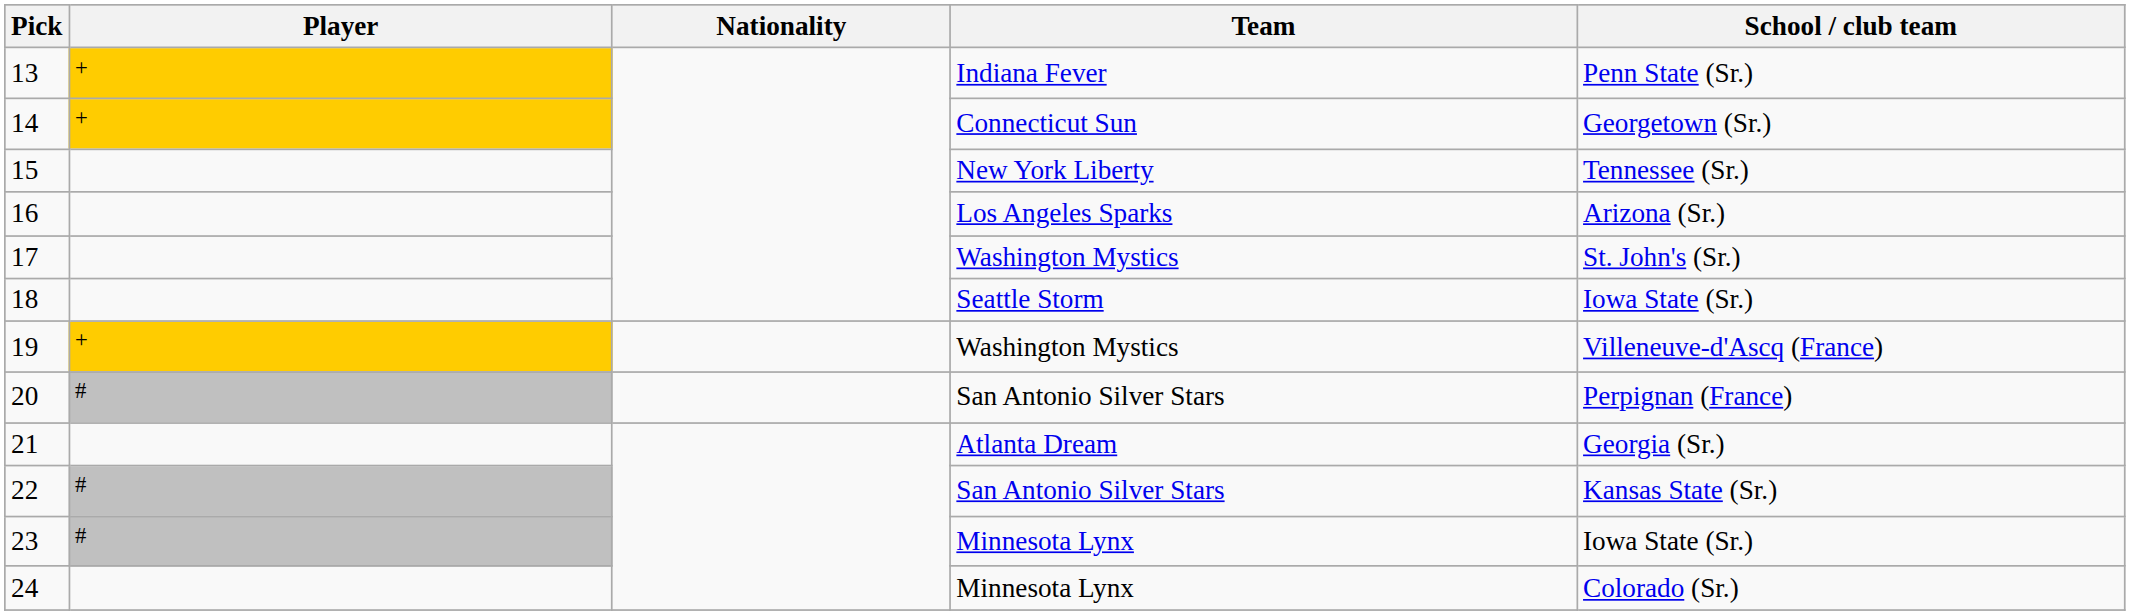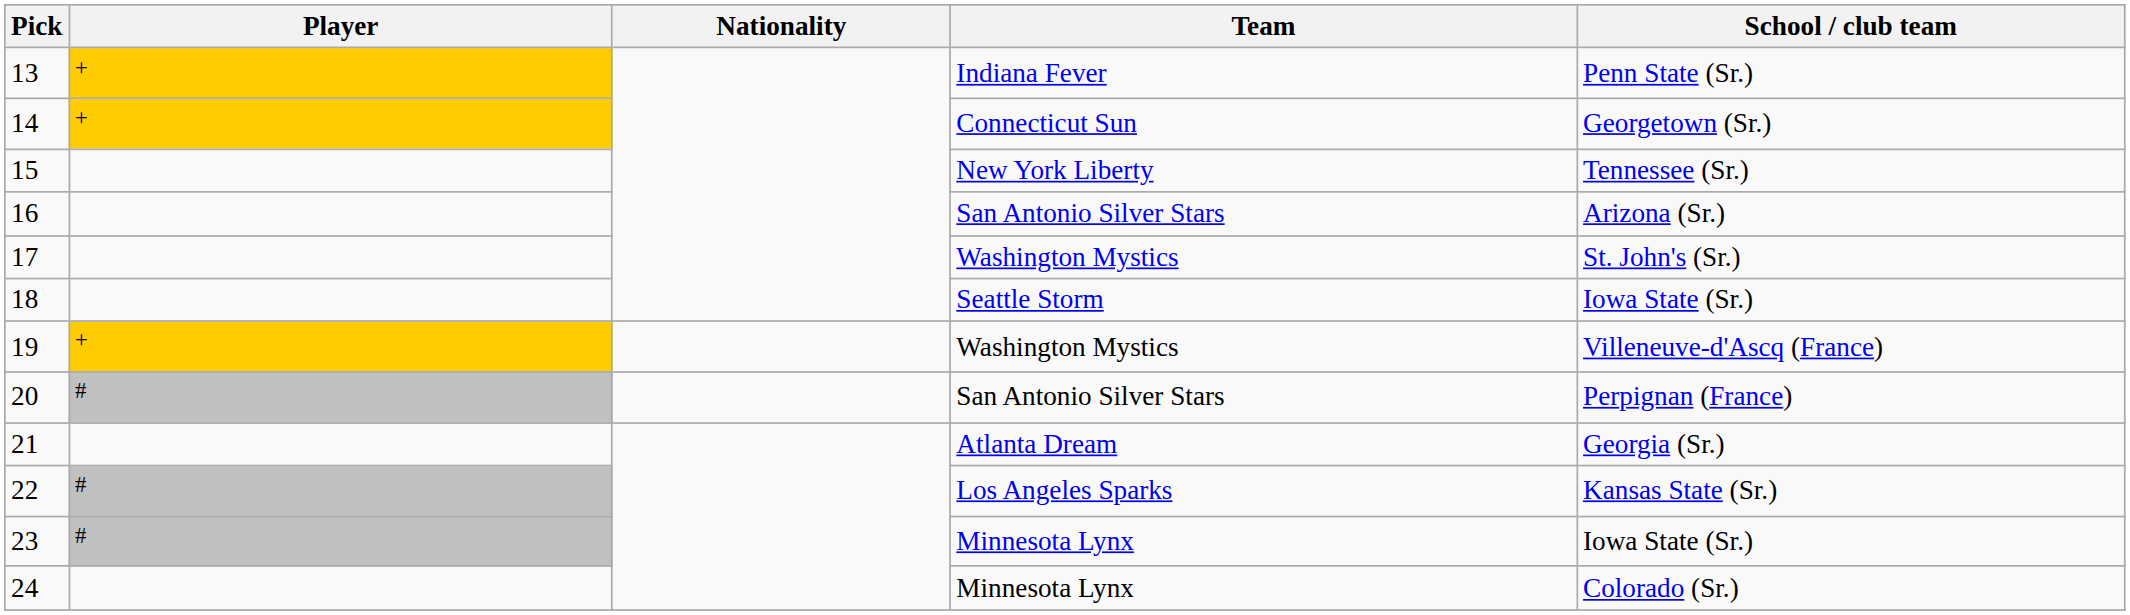 <table class="wikitable sortable">
 <tr>
 <th width=30>Pick</th>
 <th width=333>Player</th>
 <th width=200>Nationality</th>
 <th width=383>Team</th>
 <th width=333>School / club team</th>
 </tr>
 <tr>
 <td>13</td>
 <td bgcolor=#FFCC00> <sup>+</sup></td>
 <td rowspan=6></td>
 <td><a href='#'>Indiana Fever</a></td>
 <td><a href='#'>Penn State</a> (Sr.)</td>
 </tr>
 <tr>
 <td>14</td>
 <td bgcolor=#FFCC00> <sup>+</sup></td>
 <td><a href='#'>Connecticut Sun</a></td>
 <td><a href='#'>Georgetown</a> (Sr.)</td>
 </tr>
 <tr>
 <td>15</td>
 <td></td>
 <td><a href='#'>New York Liberty</a> </td>
 <td><a href='#'>Tennessee</a> (Sr.)</td>
 </tr>
 <tr>
 <td>16</td>
 <td></td>
-<td><a href='#'>Los Angeles Sparks</a></td>
+<td><a href='#'>San Antonio Silver Stars</a> </td>
 <td><a href='#'>Arizona</a> (Sr.)</td>
 </tr>
 <tr>
 <td>17</td>
 <td></td>
 <td><a href='#'>Washington Mystics</a> </td>
 <td><a href='#'>St. John's</a> (Sr.)</td>
 </tr>
 <tr>
 <td>18</td>
 <td></td>
 <td><a href='#'>Seattle Storm</a></td>
 <td><a href='#'>Iowa State</a> (Sr.)</td>
 </tr>
 <tr>
 <td>19</td>
 <td bgcolor=#FFCC00> <sup>+</sup></td>
 <td></td>
 <td>Washington Mystics </td>
 <td><a href='#'>Villeneuve-d'Ascq</a> (<a href='#'>France</a>)</td>
 </tr>
 <tr>
 <td>20</td>
 <td bgcolor=#C0C0C0> <sup>#</sup></td>
 <td></td>
 <td>San Antonio Silver Stars</td>
 <td><a href='#'>Perpignan</a> (<a href='#'>France</a>)</td>
 </tr>
 <tr>
 <td>21</td>
 <td></td>
 <td rowspan=4></td>
 <td><a href='#'>Atlanta Dream</a> </td>
 <td><a href='#'>Georgia</a> (Sr.)</td>
 </tr>
 <tr>
 <td>22</td>
 <td bgcolor=#C0C0C0> <sup>#</sup></td>
-<td><a href='#'>San Antonio Silver Stars</a> </td>
+<td><a href='#'>Los Angeles Sparks</a></td>
 <td><a href='#'>Kansas State</a> (Sr.)</td>
 </tr>
 <tr>
 <td>23</td>
 <td bgcolor=#C0C0C0> <sup>#</sup></td>
 <td><a href='#'>Minnesota Lynx</a> </td>
 <td>Iowa State (Sr.)</td>
 </tr>
 <tr>
 <td>24</td>
 <td></td>
 <td>Minnesota Lynx</td>
 <td><a href='#'>Colorado</a> (Sr.)</td>
 </tr>
 </table>
